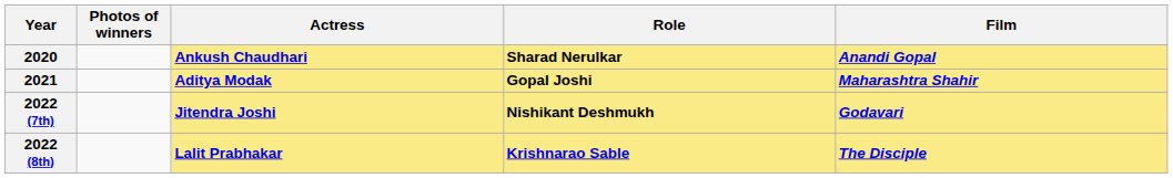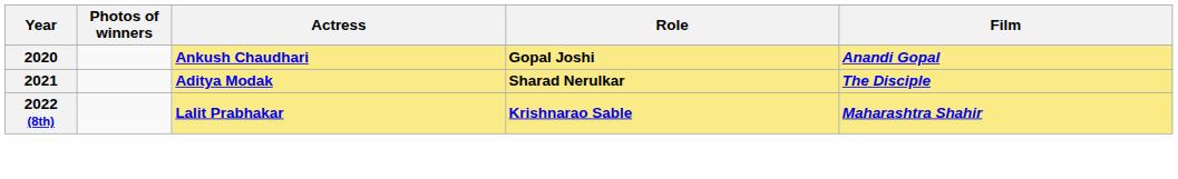 <table class="wikitable sortable" style="text-align:left;">
 <tr>
 <th scope="col" style="width:3%; text-align:center;">Year</th>
 <th scope="col" style="width:3%;text-align:center;">Photos of winners</th>
 <th scope="col" style="width:15%;text-align:center;">Actress</th>
 <th scope="col" style="width:15%;text-align:center;">Role</th>
 <th scope="col" style="width:15%;text-align:center;">Film</th>
 </tr>
 <tr>
 <th scope="row" style="text-align:center">2020</th>
 <td rowspan=1 style="text-align:center"></td>
 <td style="background:#FAEB86;"><strong><a href='#'>Ankush Chaudhari</a></strong></td>
-<td style="background:#FAEB86;"><strong> Sharad Nerulkar</strong></td>
+<td style="background:#FAEB86;"><strong>Gopal Joshi</strong></td>
 <td style="background:#FAEB86;"><strong><em><a href='#'>Anandi Gopal</a></em></strong></td>
 </tr>
 <tr>
 <th scope="row" style="text-align:center">2021</th>
 <td rowspan=1 style="text-align:center"></td>
 <td style="background:#FAEB86;"><strong><a href='#'>Aditya Modak</a></strong></td>
-<td style="background:#FAEB86;"><strong>Gopal Joshi</strong></td>
-<td style="background:#FAEB86;"><strong><em><a href='#'>Maharashtra Shahir</a></em></strong></td>
-</tr>
-<tr>
-<th scope="row" style="text-align:center">2022<br><small><a href='#'>(7th)</a> </small></th>
-<td rowspan=1 style="text-align:center"></td>
-<td style="background:#FAEB86;"><strong><a href='#'>Jitendra Joshi</a></strong></td>
-<td style="background:#FAEB86;"><strong>Nishikant Deshmukh</strong></td>
-<td style="background:#FAEB86;"><strong><em><a href='#'>Godavari</a></em></strong></td>
+<td style="background:#FAEB86;"><strong> Sharad Nerulkar</strong></td>
+<td style="background:#FAEB86;"><strong><em><a href='#'>The Disciple</a></em></strong></td>
 </tr>
 <tr>
 <th scope="row" style="text-align:center">2022<br><small><a href='#'>(8th)</a> </small></th>
 <td rowspan=1 style="text-align:center"></td>
 <td style="background:#FAEB86;"><strong><a href='#'>Lalit Prabhakar</a></strong></td>
 <td style="background:#FAEB86;"><strong><a href='#'>Krishnarao Sable</a></strong></td>
-<td style="background:#FAEB86;"><strong><em><a href='#'>The Disciple</a></em></strong></td>
+<td style="background:#FAEB86;"><strong><em><a href='#'>Maharashtra Shahir</a></em></strong></td>
 </tr>
 </table>
